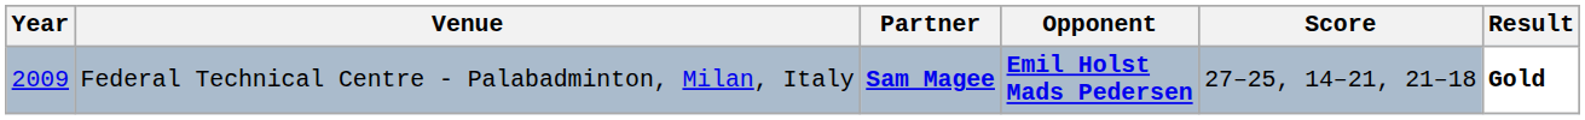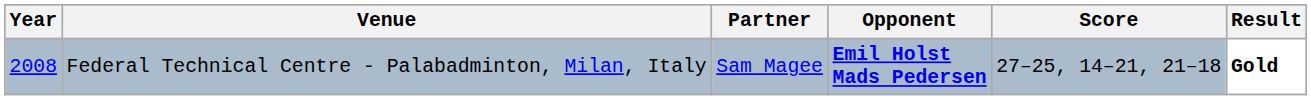 <table class="sortable wikitable" style="font-size: 90%;">
 <tr>
 <th>Year</th>
 <th>Venue</th>
 <th>Partner</th>
 <th>Opponent</th>
 <th>Score</th>
 <th>Result</th>
 </tr>
 <tr style="background:#AABBCC">
-<td align="center"><a href='#'>2009</a></td>
+<td align="center"><a href='#'>2008</a></td>
 <td align="left">Federal Technical Centre - Palabadminton, <a href='#'>Milan</a>, Italy</td>
-<td align="left"><strong> <a href='#'>Sam Magee</a></strong></td>
+<td align="left"> <a href='#'>Sam Magee</a></td>
 <td align="left"><strong> <a href='#'>Emil Holst</a><br> <a href='#'>Mads Pedersen</a></strong></td>
 <td align="left">27–25, 14–21, 21–18</td>
 <td style="text-align:left; background:white"> <strong>Gold</strong></td>
 </tr>
 </table>
